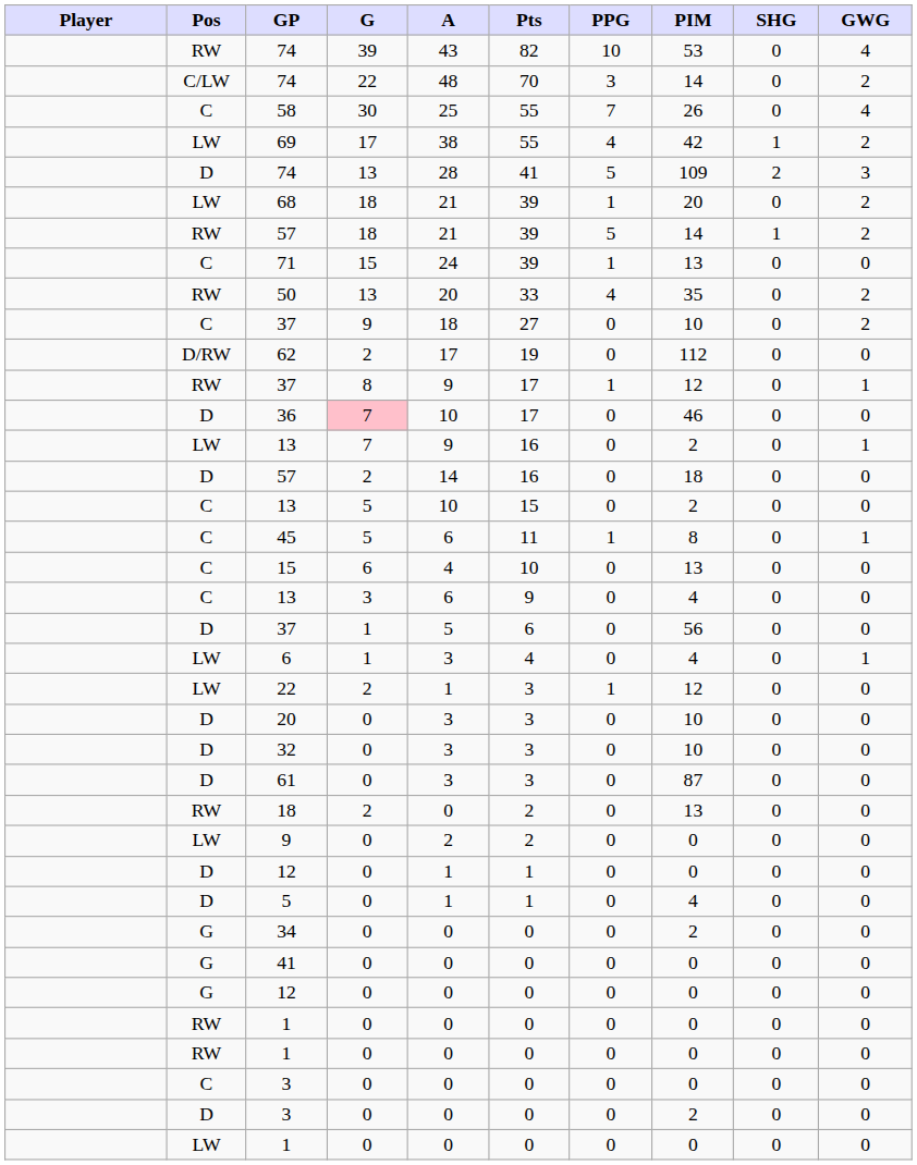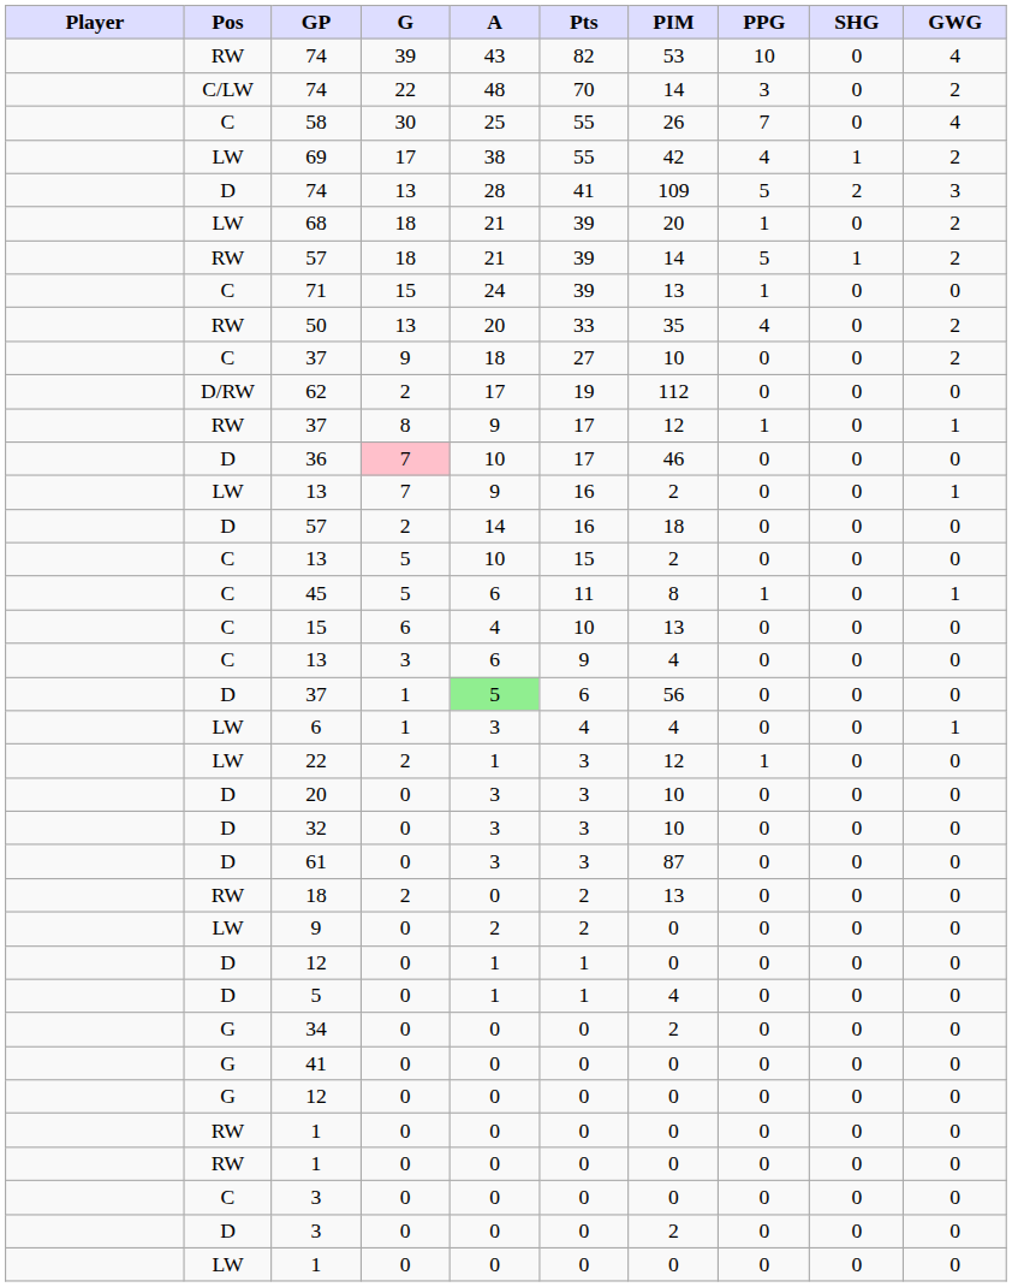 <table style="width:60%;" class="wikitable sortable">
 <tr style="text-align:center;">
 <th style="background:#ddf; width:10%;">Player</th>
 <th style="background:#ddf; width:3%;" title="Position">Pos</th>
 <th style="background:#ddf; width:5%;" title="Games played">GP</th>
 <th style="background:#ddf; width:5%;" title="Goals">G</th>
 <th style="background:#ddf; width:5%;" title="Assists">A</th>
 <th style="background:#ddf; width:5%;" title="Points">Pts</th>
+<th style="background:#ddf; width:5%;" title="Penalties in Minutes">PIM</th>
 <th style="background:#ddf; width:5%;" title="Power Play Goals">PPG</th>
-<th style="background:#ddf; width:5%;" title="Penalties in Minutes">PIM</th>
 <th style="background:#ddf; width:5%;" title="Short-handed Goals">SHG</th>
 <th style="background:#ddf; width:5%;" title="Game-winning Goals">GWG</th>
 </tr>
 <tr style="text-align:center;">
 <td style="text-align:right;"></td>
 <td>RW</td>
 <td>74</td>
 <td>39</td>
 <td>43</td>
 <td>82</td>
+<td>53</td>
 <td>10</td>
-<td>53</td>
 <td>0</td>
 <td>4</td>
 </tr>
 <tr style="text-align:center;">
 <td style="text-align:right;"></td>
 <td>C/LW</td>
 <td>74</td>
 <td>22</td>
 <td>48</td>
 <td>70</td>
+<td>14</td>
 <td>3</td>
-<td>14</td>
 <td>0</td>
 <td>2</td>
 </tr>
 <tr style="text-align:center;">
 <td style="text-align:right;"></td>
 <td>C</td>
 <td>58</td>
 <td>30</td>
 <td>25</td>
 <td>55</td>
+<td>26</td>
 <td>7</td>
-<td>26</td>
 <td>0</td>
 <td>4</td>
 </tr>
 <tr style="text-align:center;">
 <td style="text-align:right;"></td>
 <td>LW</td>
 <td>69</td>
 <td>17</td>
 <td>38</td>
 <td>55</td>
+<td>42</td>
 <td>4</td>
-<td>42</td>
 <td>1</td>
 <td>2</td>
 </tr>
 <tr style="text-align:center;">
 <td style="text-align:right;"></td>
 <td>D</td>
 <td>74</td>
 <td>13</td>
 <td>28</td>
 <td>41</td>
+<td>109</td>
 <td>5</td>
-<td>109</td>
 <td>2</td>
 <td>3</td>
 </tr>
 <tr style="text-align:center;">
 <td style="text-align:right;"></td>
 <td>LW</td>
 <td>68</td>
 <td>18</td>
 <td>21</td>
 <td>39</td>
+<td>20</td>
 <td>1</td>
-<td>20</td>
 <td>0</td>
 <td>2</td>
 </tr>
 <tr style="text-align:center;">
 <td style="text-align:right;"></td>
 <td>RW</td>
 <td>57</td>
 <td>18</td>
 <td>21</td>
 <td>39</td>
+<td>14</td>
 <td>5</td>
-<td>14</td>
 <td>1</td>
 <td>2</td>
 </tr>
 <tr style="text-align:center;">
 <td style="text-align:right;"></td>
 <td>C</td>
 <td>71</td>
 <td>15</td>
 <td>24</td>
 <td>39</td>
+<td>13</td>
 <td>1</td>
-<td>13</td>
 <td>0</td>
 <td>0</td>
 </tr>
 <tr style="text-align:center;">
 <td style="text-align:right;"></td>
 <td>RW</td>
 <td>50</td>
 <td>13</td>
 <td>20</td>
 <td>33</td>
+<td>35</td>
 <td>4</td>
-<td>35</td>
 <td>0</td>
 <td>2</td>
 </tr>
 <tr style="text-align:center;">
 <td style="text-align:right;"></td>
 <td>C</td>
 <td>37</td>
 <td>9</td>
 <td>18</td>
 <td>27</td>
+<td>10</td>
 <td>0</td>
-<td>10</td>
 <td>0</td>
 <td>2</td>
 </tr>
 <tr style="text-align:center;">
 <td style="text-align:right;"></td>
 <td>D/RW</td>
 <td>62</td>
 <td>2</td>
 <td>17</td>
 <td>19</td>
+<td>112</td>
 <td>0</td>
-<td>112</td>
 <td>0</td>
 <td>0</td>
 </tr>
 <tr style="text-align:center;">
 <td style="text-align:right;"></td>
 <td>RW</td>
 <td>37</td>
 <td>8</td>
 <td>9</td>
 <td>17</td>
+<td>12</td>
 <td>1</td>
-<td>12</td>
 <td>0</td>
 <td>1</td>
 </tr>
 <tr style="text-align:center;">
 <td style="text-align:right;"></td>
 <td>D</td>
 <td>36</td>
 <td style="background: pink;">7</td>
 <td>10</td>
 <td>17</td>
+<td>46</td>
 <td>0</td>
-<td>46</td>
 <td>0</td>
 <td>0</td>
 </tr>
 <tr style="text-align:center;">
 <td style="text-align:right;"></td>
 <td>LW</td>
 <td>13</td>
 <td>7</td>
 <td>9</td>
 <td>16</td>
+<td>2</td>
 <td>0</td>
-<td>2</td>
 <td>0</td>
 <td>1</td>
 </tr>
 <tr style="text-align:center;">
 <td style="text-align:right;"></td>
 <td>D</td>
 <td>57</td>
 <td>2</td>
 <td>14</td>
 <td>16</td>
+<td>18</td>
 <td>0</td>
-<td>18</td>
 <td>0</td>
 <td>0</td>
 </tr>
 <tr style="text-align:center;">
 <td style="text-align:right;"></td>
 <td>C</td>
 <td>13</td>
 <td>5</td>
 <td>10</td>
 <td>15</td>
+<td>2</td>
 <td>0</td>
-<td>2</td>
 <td>0</td>
 <td>0</td>
 </tr>
 <tr style="text-align:center;">
 <td style="text-align:right;"></td>
 <td>C</td>
 <td>45</td>
 <td>5</td>
 <td>6</td>
 <td>11</td>
+<td>8</td>
 <td>1</td>
-<td>8</td>
 <td>0</td>
 <td>1</td>
 </tr>
 <tr style="text-align:center;">
 <td style="text-align:right;"></td>
 <td>C</td>
 <td>15</td>
 <td>6</td>
 <td>4</td>
 <td>10</td>
+<td>13</td>
 <td>0</td>
-<td>13</td>
 <td>0</td>
 <td>0</td>
 </tr>
 <tr style="text-align:center;">
 <td style="text-align:right;"></td>
 <td>C</td>
 <td>13</td>
 <td>3</td>
 <td>6</td>
 <td>9</td>
+<td>4</td>
 <td>0</td>
-<td>4</td>
 <td>0</td>
 <td>0</td>
 </tr>
 <tr style="text-align:center;">
 <td style="text-align:right;"></td>
 <td>D</td>
 <td>37</td>
 <td>1</td>
-<td>5</td>
+<td style="background: lightgreen;">5</td>
 <td>6</td>
+<td>56</td>
 <td>0</td>
-<td>56</td>
 <td>0</td>
 <td>0</td>
 </tr>
 <tr style="text-align:center;">
 <td style="text-align:right;"></td>
 <td>LW</td>
 <td>6</td>
 <td>1</td>
 <td>3</td>
 <td>4</td>
+<td>4</td>
 <td>0</td>
-<td>4</td>
 <td>0</td>
 <td>1</td>
 </tr>
 <tr style="text-align:center;">
 <td style="text-align:right;"></td>
 <td>LW</td>
 <td>22</td>
 <td>2</td>
 <td>1</td>
 <td>3</td>
+<td>12</td>
 <td>1</td>
-<td>12</td>
 <td>0</td>
 <td>0</td>
 </tr>
 <tr style="text-align:center;">
 <td style="text-align:right;"></td>
 <td>D</td>
 <td>20</td>
 <td>0</td>
 <td>3</td>
 <td>3</td>
+<td>10</td>
 <td>0</td>
-<td>10</td>
 <td>0</td>
 <td>0</td>
 </tr>
 <tr style="text-align:center;">
 <td style="text-align:right;"></td>
 <td>D</td>
 <td>32</td>
 <td>0</td>
 <td>3</td>
 <td>3</td>
+<td>10</td>
 <td>0</td>
-<td>10</td>
 <td>0</td>
 <td>0</td>
 </tr>
 <tr style="text-align:center;">
 <td style="text-align:right;"></td>
 <td>D</td>
 <td>61</td>
 <td>0</td>
 <td>3</td>
 <td>3</td>
+<td>87</td>
 <td>0</td>
-<td>87</td>
 <td>0</td>
 <td>0</td>
 </tr>
 <tr style="text-align:center;">
 <td style="text-align:right;"></td>
 <td>RW</td>
 <td>18</td>
 <td>2</td>
 <td>0</td>
 <td>2</td>
+<td>13</td>
 <td>0</td>
-<td>13</td>
 <td>0</td>
 <td>0</td>
 </tr>
 <tr style="text-align:center;">
 <td style="text-align:right;"></td>
 <td>LW</td>
 <td>9</td>
 <td>0</td>
 <td>2</td>
 <td>2</td>
 <td>0</td>
 <td>0</td>
 <td>0</td>
 <td>0</td>
 </tr>
 <tr style="text-align:center;">
 <td style="text-align:right;"></td>
 <td>D</td>
 <td>12</td>
 <td>0</td>
 <td>1</td>
 <td>1</td>
 <td>0</td>
 <td>0</td>
 <td>0</td>
 <td>0</td>
 </tr>
 <tr style="text-align:center;">
 <td style="text-align:right;"></td>
 <td>D</td>
 <td>5</td>
 <td>0</td>
 <td>1</td>
 <td>1</td>
+<td>4</td>
 <td>0</td>
-<td>4</td>
 <td>0</td>
 <td>0</td>
 </tr>
 <tr style="text-align:center;">
 <td style="text-align:right;"></td>
 <td>G</td>
 <td>34</td>
 <td>0</td>
 <td>0</td>
 <td>0</td>
+<td>2</td>
 <td>0</td>
-<td>2</td>
 <td>0</td>
 <td>0</td>
 </tr>
 <tr style="text-align:center;">
 <td style="text-align:right;"></td>
 <td>G</td>
 <td>41</td>
 <td>0</td>
 <td>0</td>
 <td>0</td>
 <td>0</td>
 <td>0</td>
 <td>0</td>
 <td>0</td>
 </tr>
 <tr style="text-align:center;">
 <td style="text-align:right;"></td>
 <td>G</td>
 <td>12</td>
 <td>0</td>
 <td>0</td>
 <td>0</td>
 <td>0</td>
 <td>0</td>
 <td>0</td>
 <td>0</td>
 </tr>
 <tr style="text-align:center;">
 <td style="text-align:right;"></td>
 <td>RW</td>
 <td>1</td>
 <td>0</td>
 <td>0</td>
 <td>0</td>
 <td>0</td>
 <td>0</td>
 <td>0</td>
 <td>0</td>
 </tr>
 <tr style="text-align:center;">
 <td style="text-align:right;"></td>
 <td>RW</td>
 <td>1</td>
 <td>0</td>
 <td>0</td>
 <td>0</td>
 <td>0</td>
 <td>0</td>
 <td>0</td>
 <td>0</td>
 </tr>
 <tr style="text-align:center;">
 <td style="text-align:right;"></td>
 <td>C</td>
 <td>3</td>
 <td>0</td>
 <td>0</td>
 <td>0</td>
 <td>0</td>
 <td>0</td>
 <td>0</td>
 <td>0</td>
 </tr>
 <tr style="text-align:center;">
 <td style="text-align:right;"></td>
 <td>D</td>
 <td>3</td>
 <td>0</td>
 <td>0</td>
 <td>0</td>
+<td>2</td>
 <td>0</td>
-<td>2</td>
 <td>0</td>
 <td>0</td>
 </tr>
 <tr style="text-align:center;">
 <td style="text-align:right;"></td>
 <td>LW</td>
 <td>1</td>
 <td>0</td>
 <td>0</td>
 <td>0</td>
 <td>0</td>
 <td>0</td>
 <td>0</td>
 <td>0</td>
 </tr>
 </table>
